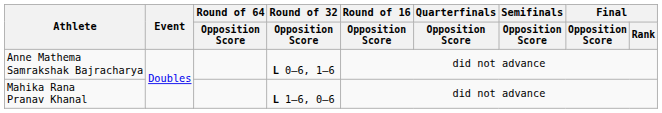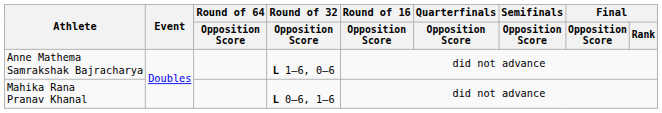 <table class=wikitable style="font-size:90%; text-align:center;">
 <tr>
 <th rowspan="2">Athlete</th>
 <th rowspan="2">Event</th>
 <th>Round of 64</th>
 <th>Round of 32</th>
 <th>Round of 16</th>
 <th>Quarterfinals</th>
 <th>Semifinals</th>
 <th colspan=2>Final</th>
 </tr>
 <tr style="font-size:95%">
 <th>Opposition<br>Score</th>
 <th>Opposition<br>Score</th>
 <th>Opposition<br>Score</th>
 <th>Opposition<br>Score</th>
 <th>Opposition<br>Score</th>
 <th>Opposition<br>Score</th>
 <th>Rank</th>
 </tr>
 <tr>
 <td align=left>Anne Mathema<br>Samrakshak Bajracharya</td>
 <td align=left rowspan=2><a href='#'>Doubles</a></td>
 <td></td>
-<td><br><strong>L</strong> 0–6, 1–6</td>
+<td><br><strong>L</strong> 1–6, 0–6</td>
 <td colspan=5>did not advance</td>
 </tr>
 <tr>
 <td align=left>Mahika Rana<br>Pranav Khanal</td>
 <td></td>
-<td><br><strong>L</strong> 1–6, 0–6</td>
+<td><br><strong>L</strong> 0–6, 1–6</td>
 <td colspan=5>did not advance</td>
 </tr>
 </table>
